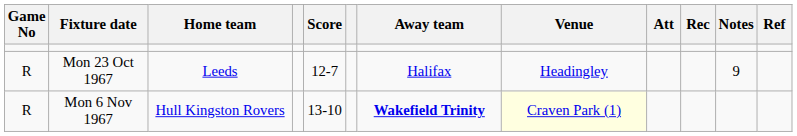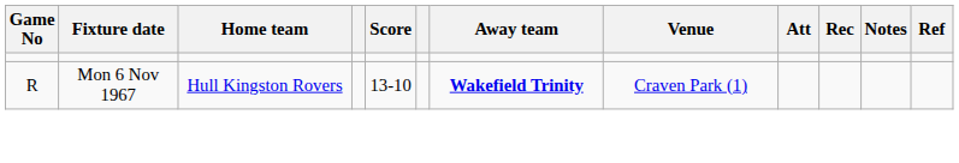 <table class="wikitable" style="text-align:center;">
 <tr>
 <th width=20 abbr="No">Game No</th>
 <th width=100 abbr="Date">Fixture date</th>
 <th width=150 abbr="Home team">Home team</th>
 <th width=5 abbr="space"></th>
 <th width=20 abbr="Score">Score</th>
 <th width=5 abbr="space"></th>
 <th width=150 abbr="Away team">Away team</th>
 <th width=150 abbr="Venue">Venue</th>
 <th width=30 abbr="Att">Att</th>
 <th width=30 abbr="Rec">Rec</th>
 <th width=20 abbr="Notes">Notes</th>
 <th width=30 abbr="Ref">Ref</th>
 </tr>
 <tr>
 <td></td>
 <td></td>
 <td></td>
 <td></td>
 <td></td>
 <td></td>
 <td></td>
 <td></td>
 <td></td>
 <td></td>
 <td></td>
 </tr>
 <tr>
 <td>R</td>
-<td>Mon 23 Oct 1967</td>
-<td><a href='#'>Leeds</a></td>
-<td></td>
-<td>12-7</td>
-<td></td>
-<td><a href='#'>Halifax</a></td>
-<td><a href='#'>Headingley</a></td>
-<td></td>
-<td></td>
-<td>9</td>
-<td></td>
-</tr>
-<tr>
-<td>R</td>
 <td>Mon 6 Nov 1967</td>
 <td><a href='#'>Hull Kingston Rovers</a></td>
 <td></td>
 <td>13-10</td>
 <td></td>
 <td><strong><a href='#'>Wakefield Trinity</a></strong></td>
-<td style="background: lightyellow;"><a href='#'>Craven Park (1)</a></td>
+<td><a href='#'>Craven Park (1)</a></td>
 <td></td>
 <td></td>
 <td></td>
 <td></td>
 </tr>
 </table>
